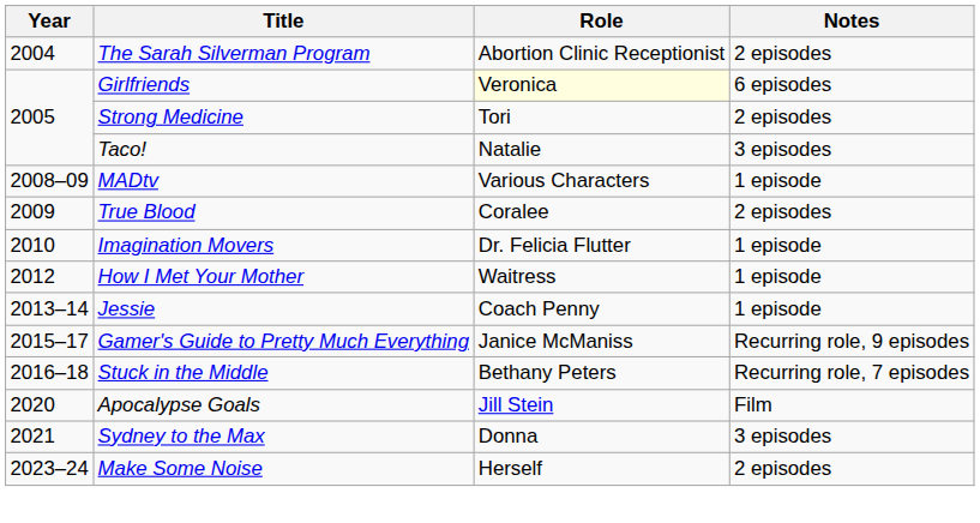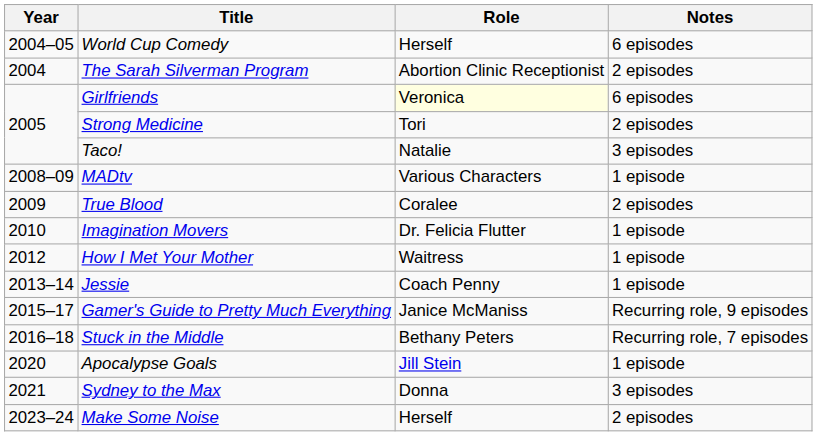 <table class="wikitable sortable">
 <tr>
 <th scope="col">Year</th>
 <th scope="col">Title</th>
 <th scope="col">Role</th>
 <th class="unsortable">Notes</th>
+</tr>
+<tr>
+<td>2004–05</td>
+<td><em>World Cup Comedy</em></td>
+<td>Herself</td>
+<td>6 episodes</td>
 </tr>
 <tr>
 <td>2004</td>
 <td><em><a href='#'>The Sarah Silverman Program</a></em></td>
 <td>Abortion Clinic Receptionist</td>
 <td>2 episodes</td>
 </tr>
 <tr>
 <td rowspan="3">2005</td>
 <td><em><a href='#'>Girlfriends</a></em></td>
 <td style="background: lightyellow;">Veronica</td>
 <td>6 episodes</td>
 </tr>
 <tr>
 <td><em><a href='#'>Strong Medicine</a></em></td>
 <td>Tori</td>
 <td>2 episodes</td>
 </tr>
 <tr>
 <td><em>Taco!</em></td>
 <td>Natalie</td>
 <td>3 episodes</td>
 </tr>
 <tr>
 <td>2008–09</td>
 <td><em><a href='#'>MADtv</a></em></td>
 <td>Various Characters</td>
 <td>1 episode</td>
 </tr>
 <tr>
 <td>2009</td>
 <td><em><a href='#'>True Blood</a></em></td>
 <td>Coralee</td>
 <td>2 episodes</td>
 </tr>
 <tr>
 <td>2010</td>
 <td><em><a href='#'>Imagination Movers</a></em></td>
 <td>Dr. Felicia Flutter</td>
 <td>1 episode</td>
 </tr>
 <tr>
 <td>2012</td>
 <td><em><a href='#'>How I Met Your Mother</a></em></td>
 <td>Waitress</td>
 <td>1 episode</td>
 </tr>
 <tr>
 <td>2013–14</td>
 <td><em><a href='#'>Jessie</a></em></td>
 <td>Coach Penny</td>
 <td>1 episode</td>
 </tr>
 <tr>
 <td>2015–17</td>
 <td><em><a href='#'>Gamer's Guide to Pretty Much Everything</a></em></td>
 <td>Janice McManiss</td>
 <td>Recurring role, 9 episodes</td>
 </tr>
 <tr>
 <td>2016–18</td>
 <td><em><a href='#'>Stuck in the Middle</a></em></td>
 <td>Bethany Peters</td>
 <td>Recurring role, 7 episodes</td>
 </tr>
 <tr>
 <td>2020</td>
 <td><em>Apocalypse Goals</em></td>
 <td><a href='#'>Jill Stein</a></td>
-<td>Film</td>
+<td>1 episode</td>
 </tr>
 <tr>
 <td>2021</td>
 <td><em><a href='#'>Sydney to the Max</a></em></td>
 <td>Donna</td>
 <td>3 episodes</td>
 </tr>
 <tr>
 <td>2023–24</td>
 <td><em><a href='#'>Make Some Noise</a></em></td>
 <td>Herself</td>
 <td>2 episodes</td>
 </tr>
 </table>
